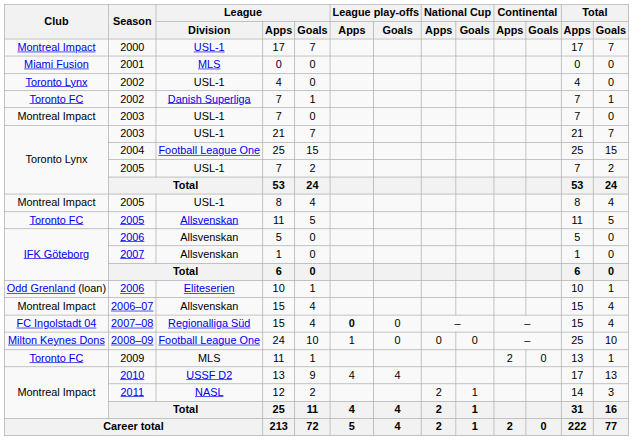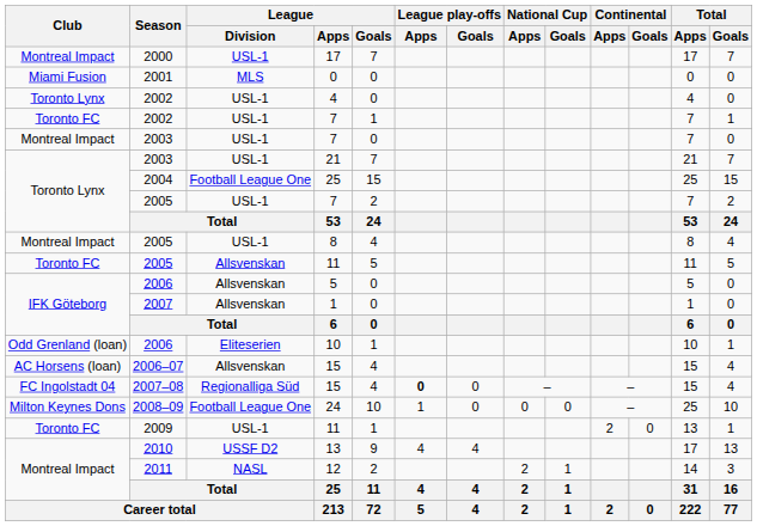 <table class="wikitable" style="text-align:center">
 <tr>
 <th rowspan="2">Club</th>
 <th rowspan="2">Season</th>
 <th colspan="3">League</th>
 <th colspan="2">League play-offs</th>
 <th colspan="2">National Cup</th>
 <th colspan="2">Continental</th>
 <th colspan="2">Total</th>
 </tr>
 <tr>
 <th>Division</th>
 <th>Apps</th>
 <th>Goals</th>
 <th>Apps</th>
 <th>Goals</th>
 <th>Apps</th>
 <th>Goals</th>
 <th>Apps</th>
 <th>Goals</th>
 <th>Apps</th>
 <th>Goals</th>
 </tr>
 <tr>
 <td><a href='#'>Montreal Impact</a></td>
 <td>2000</td>
 <td><a href='#'>USL-1</a></td>
 <td>17</td>
 <td>7</td>
 <td></td>
 <td></td>
 <td></td>
 <td></td>
 <td></td>
 <td></td>
 <td>17</td>
 <td>7</td>
 </tr>
 <tr>
 <td><a href='#'>Miami Fusion</a></td>
 <td>2001</td>
 <td><a href='#'>MLS</a></td>
 <td>0</td>
 <td>0</td>
 <td></td>
 <td></td>
 <td></td>
 <td></td>
 <td></td>
 <td></td>
 <td>0</td>
 <td>0</td>
 </tr>
 <tr>
 <td><a href='#'>Toronto Lynx</a></td>
 <td>2002</td>
 <td>USL-1</td>
 <td>4</td>
 <td>0</td>
 <td></td>
 <td></td>
 <td></td>
 <td></td>
 <td></td>
 <td></td>
 <td>4</td>
 <td>0</td>
 </tr>
 <tr>
 <td><a href='#'>Toronto FC</a></td>
 <td>2002</td>
-<td><a href='#'>Danish Superliga</a></td>
+<td>USL-1</td>
 <td>7</td>
 <td>1</td>
 <td></td>
 <td></td>
 <td></td>
 <td></td>
 <td></td>
 <td></td>
 <td>7</td>
 <td>1</td>
 </tr>
 <tr>
 <td>Montreal Impact</td>
 <td>2003</td>
 <td>USL-1</td>
 <td>7</td>
 <td>0</td>
 <td></td>
 <td></td>
 <td></td>
 <td></td>
 <td></td>
 <td></td>
 <td>7</td>
 <td>0</td>
 </tr>
 <tr>
 <td rowspan="4">Toronto Lynx</td>
 <td>2003</td>
 <td>USL-1</td>
 <td>21</td>
 <td>7</td>
 <td></td>
 <td></td>
 <td></td>
 <td></td>
 <td></td>
 <td></td>
 <td>21</td>
 <td>7</td>
 </tr>
 <tr>
 <td>2004</td>
 <td><a href='#'>Football League One</a></td>
 <td>25</td>
 <td>15</td>
 <td></td>
 <td></td>
 <td></td>
 <td></td>
 <td></td>
 <td></td>
 <td>25</td>
 <td>15</td>
 </tr>
 <tr>
 <td>2005</td>
 <td>USL-1</td>
 <td>7</td>
 <td>2</td>
 <td></td>
 <td></td>
 <td></td>
 <td></td>
 <td></td>
 <td></td>
 <td>7</td>
 <td>2</td>
 </tr>
 <tr>
 <th colspan="2">Total</th>
 <th>53</th>
 <th>24</th>
 <th></th>
 <th></th>
 <th></th>
 <th></th>
 <th></th>
 <th></th>
 <th>53</th>
 <th>24</th>
 </tr>
 <tr>
 <td>Montreal Impact</td>
 <td>2005</td>
 <td>USL-1</td>
 <td>8</td>
 <td>4</td>
 <td></td>
 <td></td>
 <td></td>
 <td></td>
 <td></td>
 <td></td>
 <td>8</td>
 <td>4</td>
 </tr>
 <tr>
 <td><a href='#'>Toronto FC</a></td>
 <td><a href='#'>2005</a></td>
 <td><a href='#'>Allsvenskan</a></td>
 <td>11</td>
 <td>5</td>
 <td></td>
 <td></td>
 <td></td>
 <td></td>
 <td></td>
 <td></td>
 <td>11</td>
 <td>5</td>
 </tr>
 <tr>
 <td rowspan="3"><a href='#'>IFK Göteborg</a></td>
 <td><a href='#'>2006</a></td>
 <td>Allsvenskan</td>
 <td>5</td>
 <td>0</td>
 <td></td>
 <td></td>
 <td></td>
 <td></td>
 <td></td>
 <td></td>
 <td>5</td>
 <td>0</td>
 </tr>
 <tr>
 <td><a href='#'>2007</a></td>
 <td>Allsvenskan</td>
 <td>1</td>
 <td>0</td>
 <td></td>
 <td></td>
 <td></td>
 <td></td>
 <td></td>
 <td></td>
 <td>1</td>
 <td>0</td>
 </tr>
 <tr>
 <th colspan="2">Total</th>
 <th>6</th>
 <th>0</th>
 <th></th>
 <th></th>
 <th></th>
 <th></th>
 <th></th>
 <th></th>
 <th>6</th>
 <th>0</th>
 </tr>
 <tr>
 <td><a href='#'>Odd Grenland</a> (loan)</td>
 <td><a href='#'>2006</a></td>
 <td><a href='#'>Eliteserien</a></td>
 <td>10</td>
 <td>1</td>
 <td></td>
 <td></td>
 <td></td>
 <td></td>
 <td></td>
 <td></td>
 <td>10</td>
 <td>1</td>
 </tr>
 <tr>
-<td>Montreal Impact</td>
+<td><a href='#'>AC Horsens</a> (loan)</td>
 <td><a href='#'>2006–07</a></td>
 <td>Allsvenskan</td>
 <td>15</td>
 <td>4</td>
 <td></td>
 <td></td>
 <td></td>
 <td></td>
 <td></td>
 <td></td>
 <td>15</td>
 <td>4</td>
 </tr>
 <tr>
 <td><a href='#'>FC Ingolstadt 04</a></td>
 <td><a href='#'>2007–08</a></td>
 <td><a href='#'>Regionalliga Süd</a></td>
 <td>15</td>
 <td>4</td>
 <td><strong>0</strong></td>
 <td>0</td>
 <td colspan="2">–</td>
 <td colspan="2">–</td>
 <td>15</td>
 <td>4</td>
 </tr>
 <tr>
 <td><a href='#'>Milton Keynes Dons</a></td>
 <td><a href='#'>2008–09</a></td>
 <td><a href='#'>Football League One</a></td>
 <td>24</td>
 <td>10</td>
 <td>1</td>
 <td>0</td>
 <td>0</td>
 <td>0</td>
 <td colspan="2">–</td>
 <td>25</td>
 <td>10</td>
 </tr>
 <tr>
 <td><a href='#'>Toronto FC</a></td>
 <td>2009</td>
-<td>MLS</td>
+<td>USL-1</td>
 <td>11</td>
 <td>1</td>
 <td></td>
 <td></td>
 <td></td>
 <td></td>
 <td>2</td>
 <td>0</td>
 <td>13</td>
 <td>1</td>
 </tr>
 <tr>
 <td rowspan="3">Montreal Impact</td>
 <td><a href='#'>2010</a></td>
 <td><a href='#'>USSF D2</a></td>
 <td>13</td>
 <td>9</td>
 <td>4</td>
 <td>4</td>
 <td></td>
 <td></td>
 <td></td>
 <td></td>
 <td>17</td>
 <td>13</td>
 </tr>
 <tr>
 <td><a href='#'>2011</a></td>
 <td><a href='#'>NASL</a></td>
 <td>12</td>
 <td>2</td>
 <td></td>
 <td></td>
 <td>2</td>
 <td>1</td>
 <td></td>
 <td></td>
 <td>14</td>
 <td>3</td>
 </tr>
 <tr>
 <th colspan="2">Total</th>
 <th>25</th>
 <th>11</th>
 <th>4</th>
 <th>4</th>
 <th>2</th>
 <th>1</th>
 <th></th>
 <th></th>
 <th>31</th>
 <th>16</th>
 </tr>
 <tr>
 <th colspan="3">Career total</th>
 <th>213</th>
 <th>72</th>
 <th>5</th>
 <th>4</th>
 <th>2</th>
 <th>1</th>
 <th>2</th>
 <th>0</th>
 <th>222</th>
 <th>77</th>
 </tr>
 </table>
